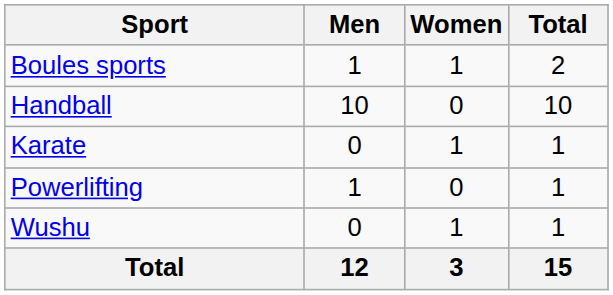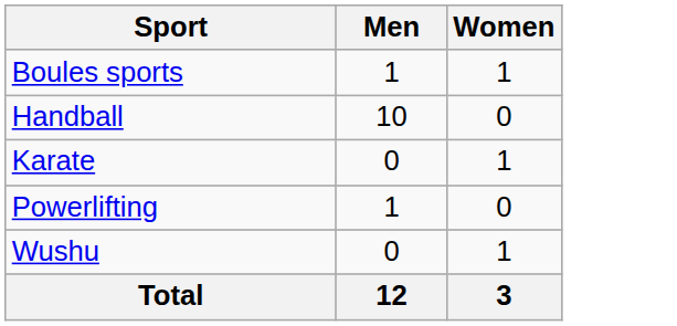 <table class="wikitable sortable" style="text-align:center;">
 <tr>
 <th width=180>Sport</th>
 <th width=55>Men</th>
 <th width=55>Women</th>
-<th width=55>Total</th>
 </tr>
 <tr>
 <td align=left><a href='#'>Boules sports</a></td>
 <td>1</td>
 <td>1</td>
-<td>2</td>
 </tr>
 <tr>
 <td align=left><a href='#'>Handball</a></td>
 <td>10</td>
 <td>0</td>
-<td>10</td>
 </tr>
 <tr>
 <td align=left><a href='#'>Karate</a></td>
 <td>0</td>
-<td>1</td>
 <td>1</td>
 </tr>
 <tr>
 <td align=left><a href='#'>Powerlifting</a></td>
 <td>1</td>
 <td>0</td>
-<td>1</td>
 </tr>
 <tr>
 <td align=left><a href='#'>Wushu</a></td>
 <td>0</td>
-<td>1</td>
 <td>1</td>
 </tr>
 <tr>
 <th>Total</th>
 <th>12</th>
 <th>3</th>
-<th>15</th>
 </tr>
 </table>
